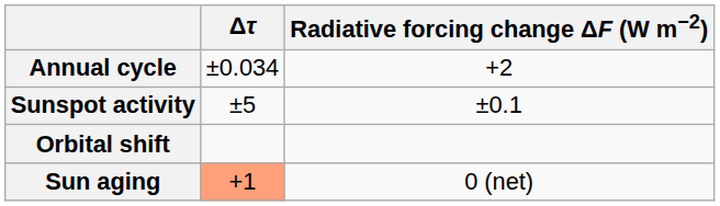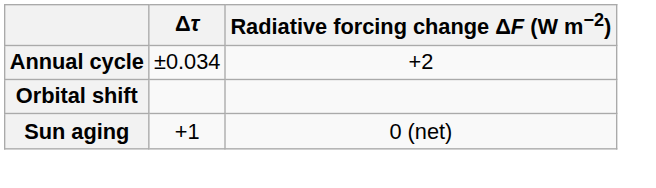 <table class="wikitable" style="float:right style="font-size:95%">
 <tr>
 <th></th>
 <th>Δ<em>τ</em></th>
 <th>Radiative forcing change Δ<em>F</em> (W m<sup>−2</sup>)</th>
 </tr>
 <tr>
 <th>Annual cycle</th>
 <td align=center>±0.034 </td>
 <td align=center>+2</td>
 </tr>
 <tr>
-<th>Sunspot activity</th>
-<td align=center>±5 </td>
-<td align=center>±0.1 </td>
-</tr>
-<tr>
 <th>Orbital shift</th>
 <td align=center> </td>
 <td align=center></td>
 </tr>
 <tr>
 <th>Sun aging</th>
-<td align=center style="background: lightsalmon;">+1 </td>
+<td align=center>+1 </td>
 <td align=center>0 (net)</td>
 </tr>
 </table>
